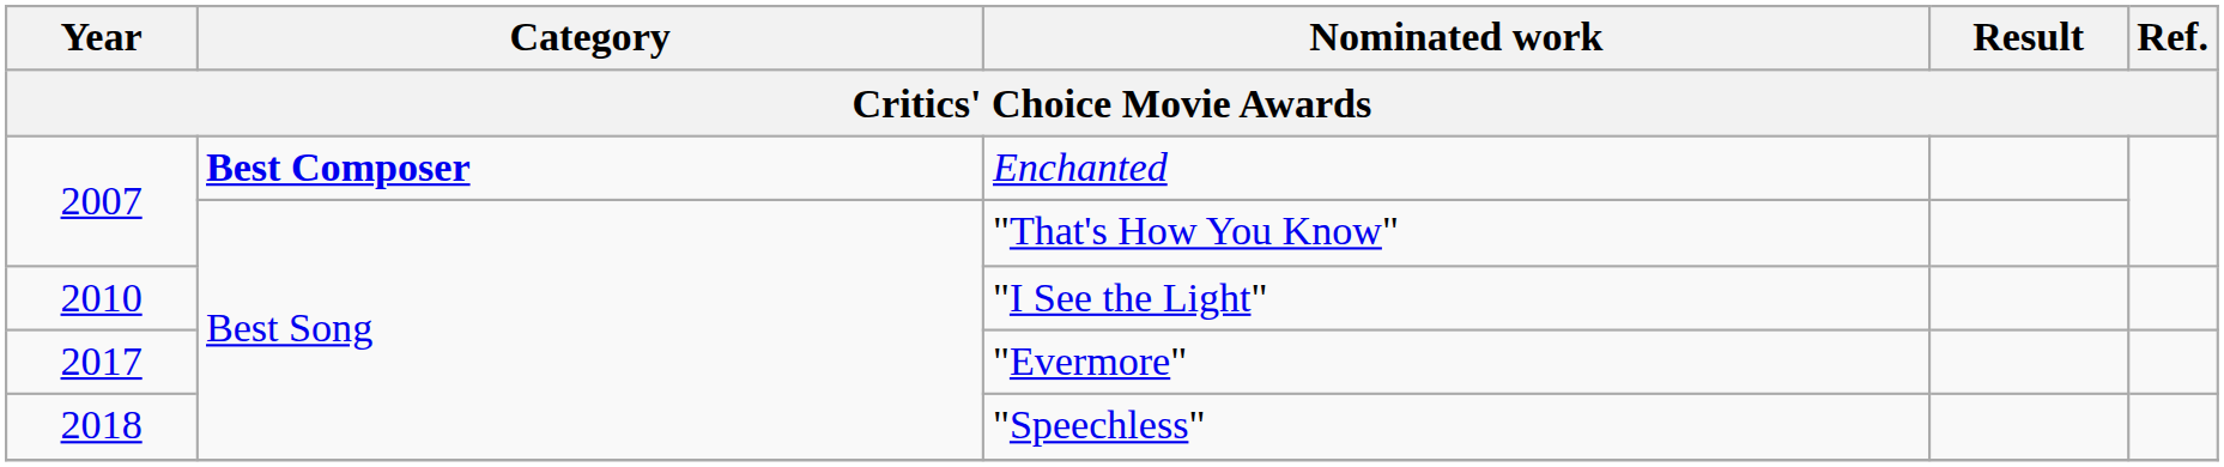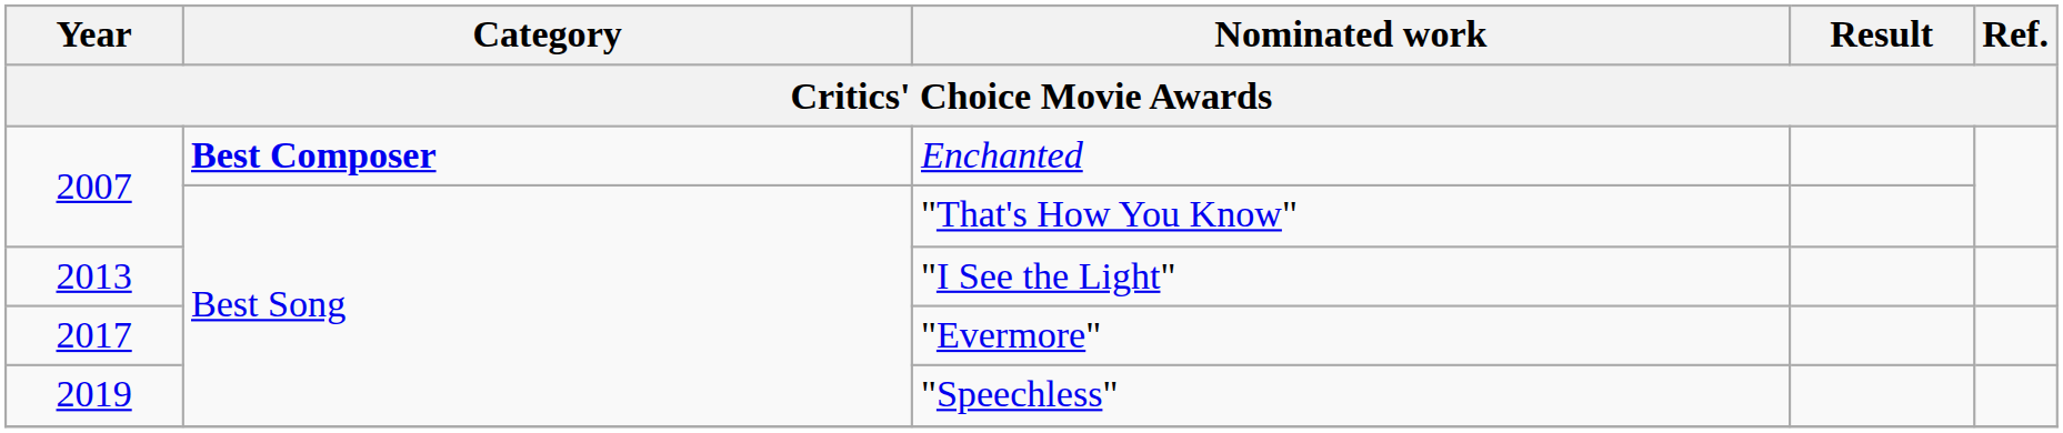 <table class=wikitable>
 <tr>
 <th scope="col" style="width:5em;">Year</th>
 <th scope="col" style="width:24em;">Category</th>
 <th scope="col" style="width:29em;">Nominated work</th>
 <th scope="col" style="width:5em;">Result</th>
 <th>Ref.</th>
 </tr>
 <tr>
 <th colspan=5>Critics' Choice Movie Awards</th>
 </tr>
 <tr>
 <td style="text-align:center;", rowspan="2"><a href='#'>2007</a></td>
 <td><strong><a href='#'>Best Composer</a></strong></td>
 <td><em><a href='#'>Enchanted</a></em></td>
 <td></td>
 <td rowspan="2"></td>
 </tr>
 <tr>
 <td rowspan="4"><a href='#'>Best Song</a></td>
 <td>"<a href='#'>That's How You Know</a>"  <br> </td>
 <td></td>
 </tr>
 <tr>
-<td style="text-align:center;"><a href='#'>2010</a></td>
+<td style="text-align:center;"><a href='#'>2013</a></td>
 <td>"<a href='#'>I See the Light</a>"  <br> </td>
 <td></td>
 <td></td>
 </tr>
 <tr>
 <td style="text-align:center;"><a href='#'>2017</a></td>
 <td>"<a href='#'>Evermore</a>"  <br> </td>
 <td></td>
 <td></td>
 </tr>
 <tr>
-<td style="text-align:center;"><a href='#'>2018</a></td>
+<td style="text-align:center;"><a href='#'>2019</a></td>
 <td>"<a href='#'>Speechless</a>"  <br> </td>
 <td></td>
 <td></td>
 </tr>
 <tr>
 </tr>
 </table>
